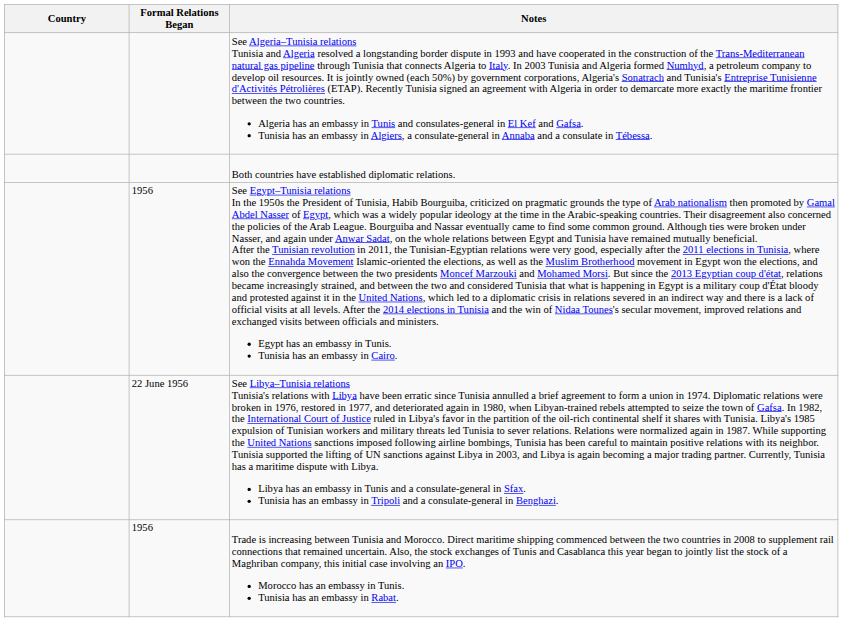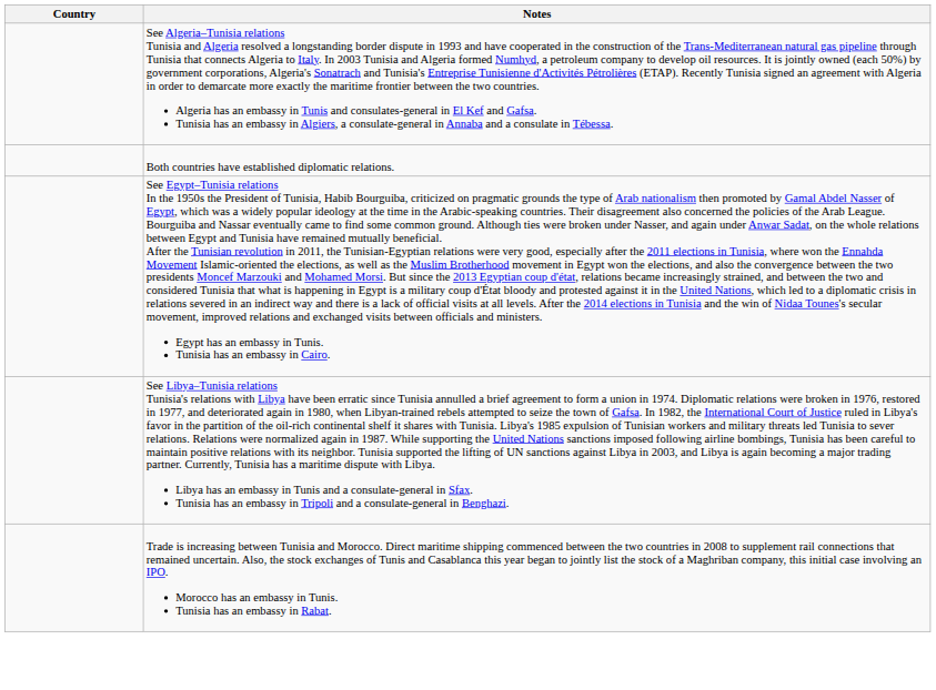 <table class="wikitable sortable" style="width:100%; margin:auto;">
 <tr>
 <th style="width:15%;">Country</th>
-<th style="width:12%;">Formal Relations Began</th>
 <th>Notes</th>
 </tr>
 <tr valign="top">
-<td></td>
 <td></td>
 <td>See <a href='#'>Algeria–Tunisia relations</a><br>Tunisia and <a href='#'>Algeria</a> resolved a longstanding border dispute in 1993 and have cooperated in the construction of the <a href='#'>Trans-Mediterranean natural gas pipeline</a> through Tunisia that connects Algeria to <a href='#'>Italy</a>. In 2003 Tunisia and Algeria formed <a href='#'>Numhyd</a>, a petroleum company to develop oil resources. It is jointly owned (each 50%) by government corporations, Algeria's <a href='#'>Sonatrach</a> and Tunisia's <a href='#'>Entreprise Tunisienne d'Activités Pétrolières</a> (ETAP). Recently Tunisia signed an agreement with Algeria in order to demarcate more exactly the maritime frontier between the two countries.<ul><li>Algeria has an embassy in <a href='#'>Tunis</a> and consulates-general in <a href='#'>El Kef</a> and <a href='#'>Gafsa</a>.</li><li>Tunisia has an embassy in <a href='#'>Algiers</a>, a consulate-general in <a href='#'>Annaba</a> and a consulate in <a href='#'>Tébessa</a>.</li></ul></td>
 </tr>
 <tr valign="top">
 <td></td>
-<td></td>
 <td><br>Both countries have established diplomatic relations.</td>
 </tr>
 <tr valign="top">
 <td></td>
-<td>1956</td>
 <td>See <a href='#'>Egypt–Tunisia relations</a><br>In the 1950s the President of Tunisia, Habib Bourguiba, criticized on pragmatic grounds the type of <a href='#'>Arab nationalism</a> then promoted by <a href='#'>Gamal Abdel Nasser</a> of <a href='#'>Egypt</a>, which was a widely popular ideology at the time in the Arabic-speaking countries. Their disagreement also concerned the policies of the Arab League. Bourguiba and Nassar eventually came to find some common ground. Although ties were broken under Nasser, and again under <a href='#'>Anwar Sadat</a>, on the whole relations between Egypt and Tunisia have remained mutually beneficial.<br>After the <a href='#'>Tunisian revolution</a> in 2011, the Tunisian-Egyptian relations were very good, especially after the <a href='#'>2011 elections in Tunisia</a>, where won the <a href='#'>Ennahda Movement</a> Islamic-oriented the elections, as well as the <a href='#'>Muslim Brotherhood</a> movement in Egypt won the elections, and also the convergence between the two presidents <a href='#'>Moncef Marzouki</a> and <a href='#'>Mohamed Morsi</a>. But since the <a href='#'>2013 Egyptian coup d'état</a>, relations became increasingly strained, and between the two and considered Tunisia that what is happening in Egypt is a military coup d'État bloody and protested against it in the <a href='#'>United Nations</a>, which led to a diplomatic crisis in relations severed in an indirect way and there is a lack of official visits at all levels. After the <a href='#'>2014 elections in Tunisia</a> and the win of <a href='#'>Nidaa Tounes</a>'s secular movement, improved relations and exchanged visits between officials and ministers.<ul><li>Egypt has an embassy in Tunis.</li><li>Tunisia has an embassy in <a href='#'>Cairo</a>.</li></ul></td>
 </tr>
 <tr valign="top">
 <td></td>
-<td>22 June 1956</td>
 <td>See <a href='#'>Libya–Tunisia relations</a><br>Tunisia's relations with <a href='#'>Libya</a> have been erratic since Tunisia annulled a brief agreement to form a union in 1974. Diplomatic relations were broken in 1976, restored in 1977, and deteriorated again in 1980, when Libyan-trained rebels attempted to seize the town of <a href='#'>Gafsa</a>. In 1982, the <a href='#'>International Court of Justice</a> ruled in Libya's favor in the partition of the oil-rich continental shelf it shares with Tunisia. Libya's 1985 expulsion of Tunisian workers and military threats led Tunisia to sever relations. Relations were normalized again in 1987. While supporting the <a href='#'>United Nations</a> sanctions imposed following airline bombings, Tunisia has been careful to maintain positive relations with its neighbor. Tunisia supported the lifting of UN sanctions against Libya in 2003, and Libya is again becoming a major trading partner. Currently, Tunisia has a maritime dispute with Libya.<ul><li>Libya has an embassy in Tunis and a consulate-general in <a href='#'>Sfax</a>.</li><li>Tunisia has an embassy in <a href='#'>Tripoli</a> and a consulate-general in <a href='#'>Benghazi</a>.</li></ul></td>
 </tr>
 <tr valign="top">
 <td></td>
-<td>1956</td>
 <td><br>Trade is increasing between Tunisia and Morocco. Direct maritime shipping commenced between the two countries in 2008 to supplement rail connections that remained uncertain. Also, the stock exchanges of Tunis and Casablanca this year began to jointly list the stock of a Maghriban company, this initial case involving an <a href='#'>IPO</a>.<ul><li>Morocco has an embassy in Tunis.</li><li>Tunisia has an embassy in <a href='#'>Rabat</a>.</li></ul></td>
 </tr>
 </table>
